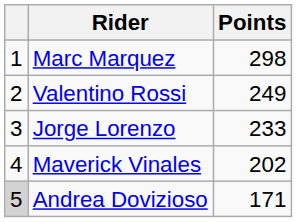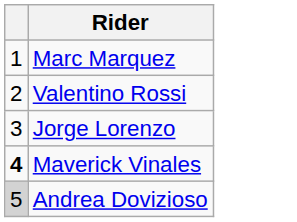 <table class="wikitable" style="font-size: 95%;">
 <tr>
 <th></th>
 <th>Rider</th>
-<th>Points</th>
 </tr>
 <tr>
 <td align=center>1</td>
 <td> <a href='#'>Marc Marquez</a></td>
-<td align=right>298</td>
 </tr>
 <tr>
 <td align=center>2</td>
 <td> <a href='#'>Valentino Rossi</a></td>
-<td align=right>249</td>
 </tr>
 <tr>
 <td align=center>3</td>
 <td> <a href='#'>Jorge Lorenzo</a></td>
-<td align=right>233</td>
 </tr>
 <tr>
-<td align=center>4</td>
+<td align=center><strong>4</strong></td>
 <td> <a href='#'>Maverick Vinales</a></td>
-<td align=right>202</td>
 </tr>
 <tr>
 <td align=center style="background: lightgrey;">5</td>
 <td> <a href='#'>Andrea Dovizioso</a></td>
-<td align=right>171</td>
 </tr>
 </table>
